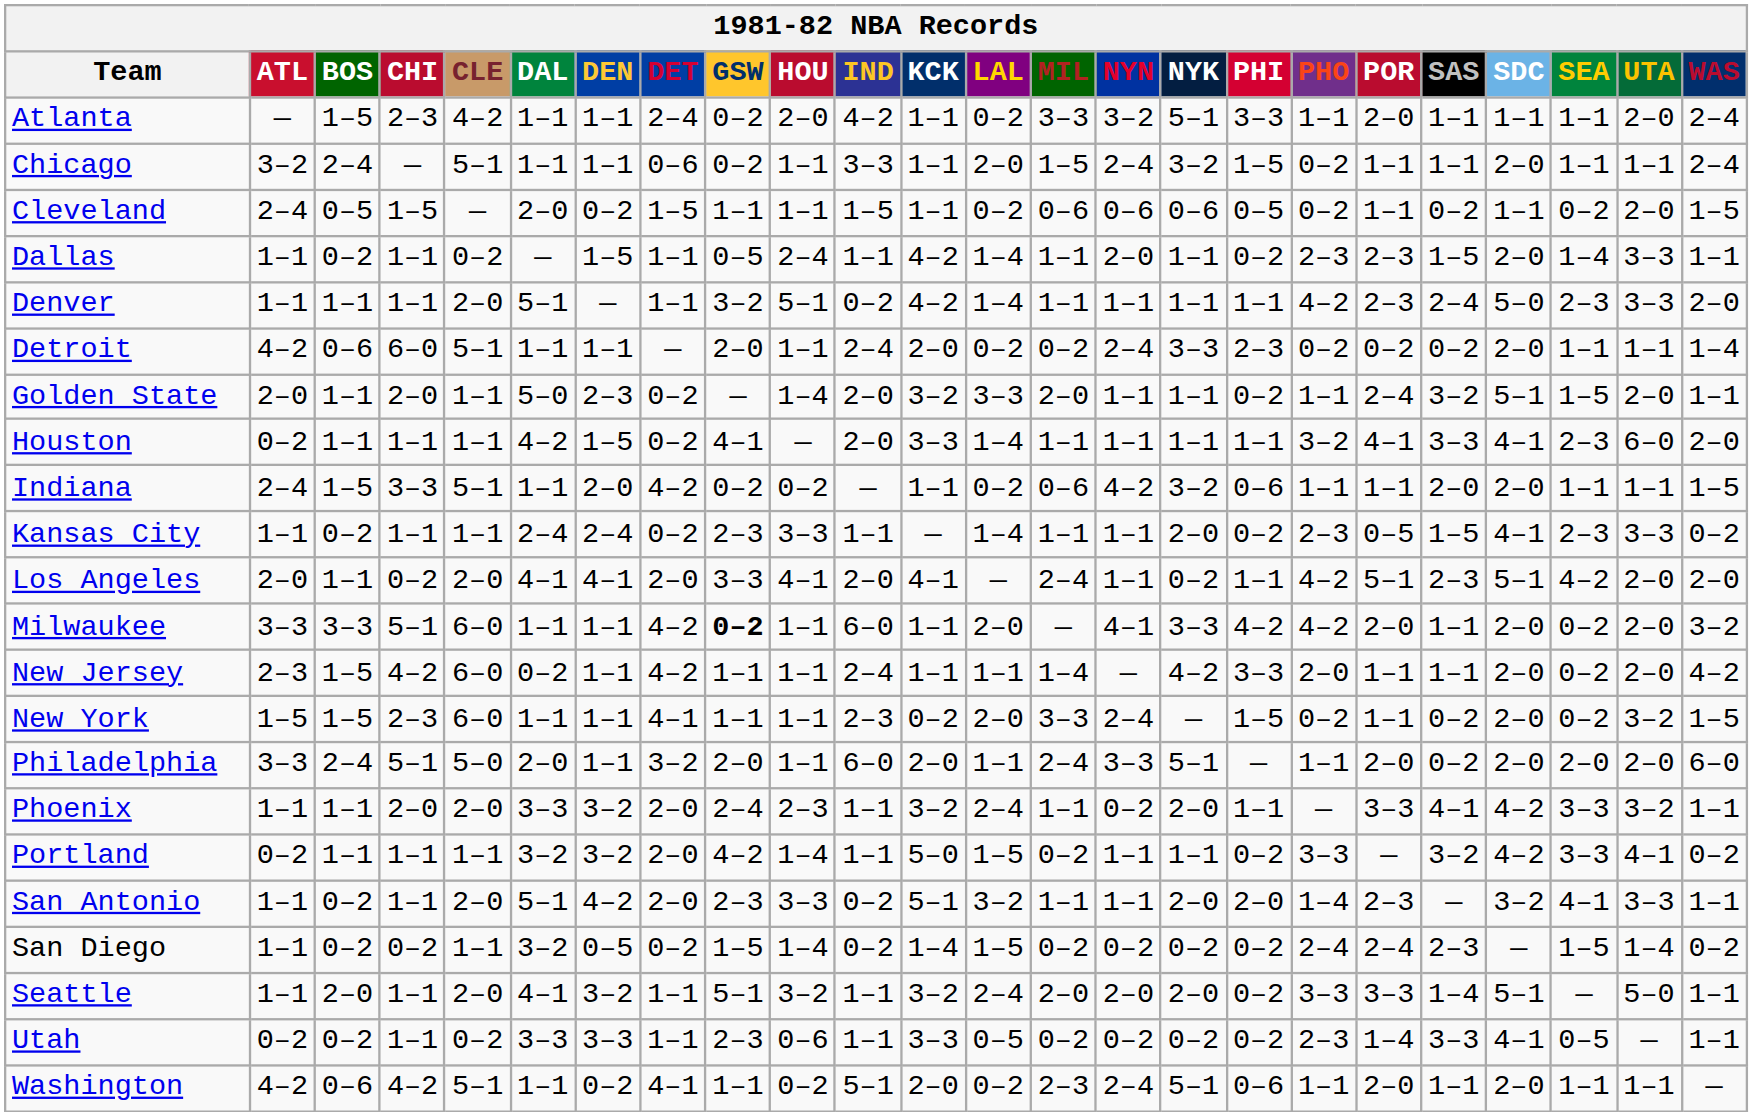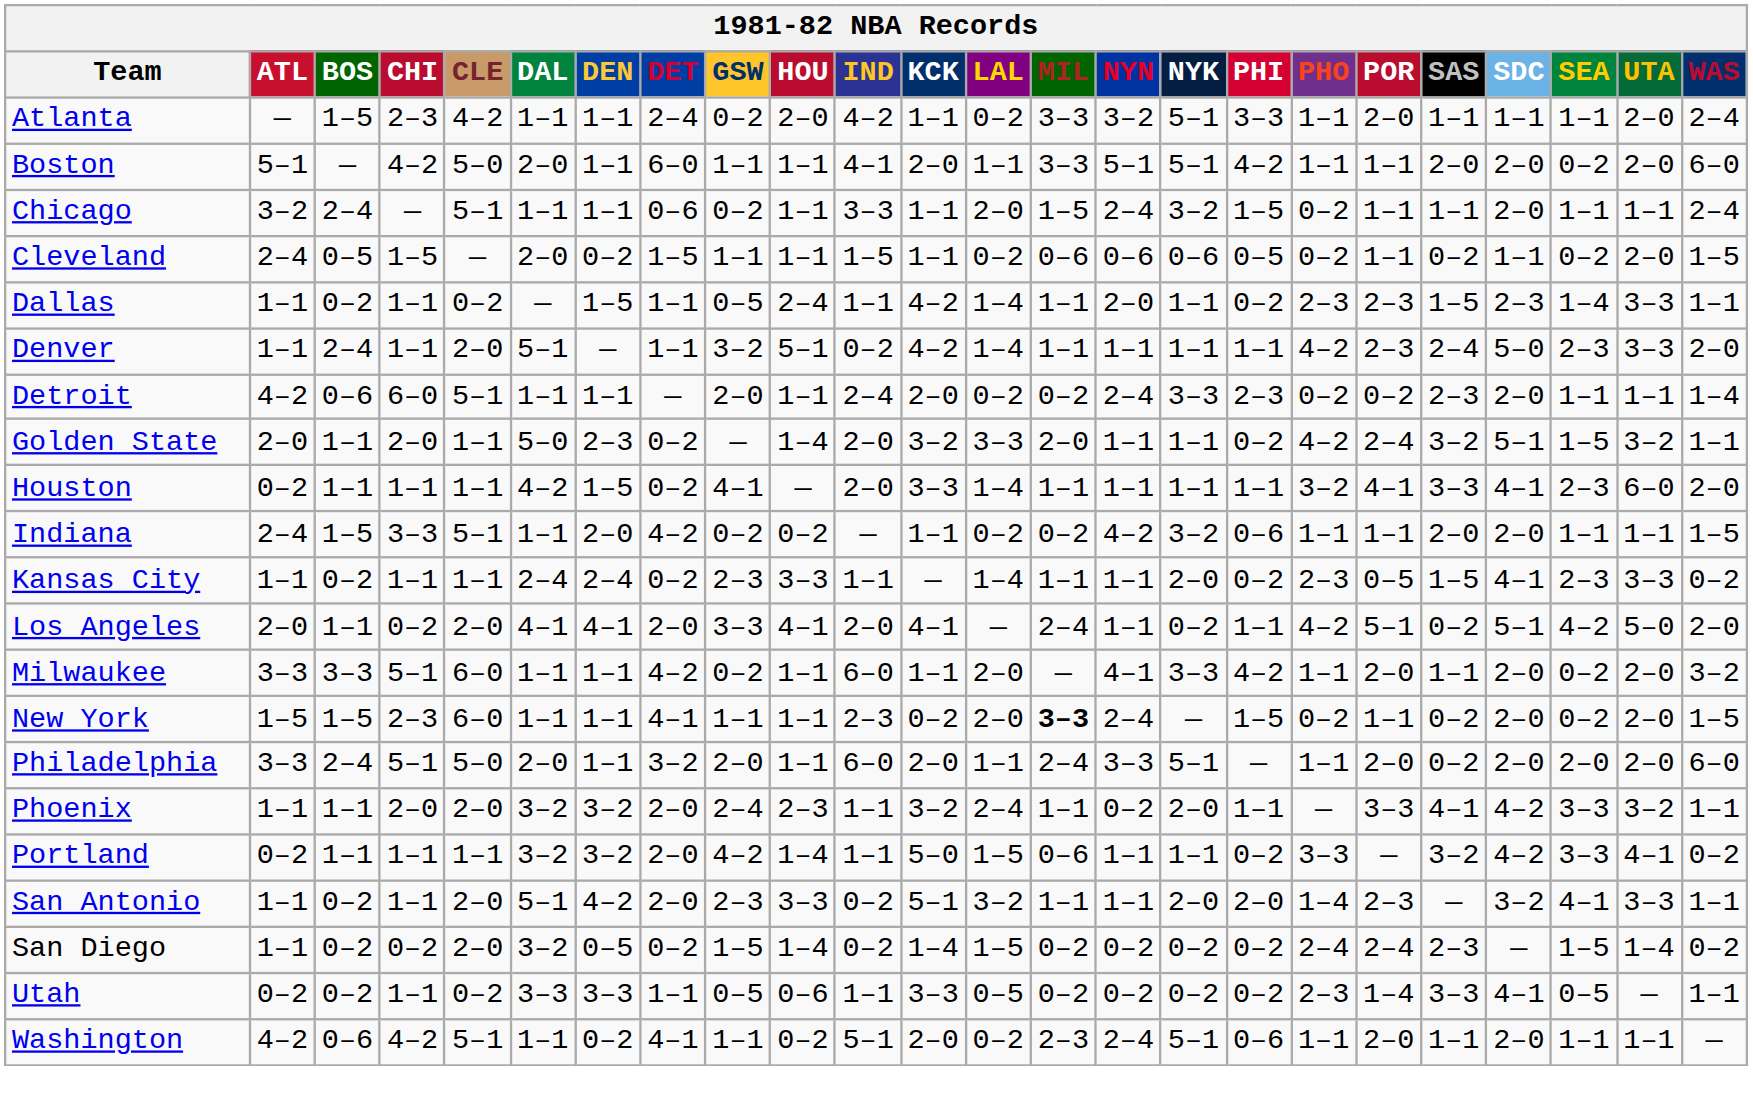 <table class="wikitable" style="font-size:95%; text-align:center;">
 <tr>
 <th colspan=24>1981-82 NBA Records</th>
 </tr>
 <tr>
 <th width=100>Team</th>
 <th style="background:#C90F2E;color:#FFFFFF;width=35">ATL</th>
 <th style="background:#006400;color:#FFFFFF;width=35">BOS</th>
 <th style="background:#BA0C2F;color:#FFFFFF;width=35">CHI</th>
 <th style="background:#C89A69;color:#77222F;width=35">CLE</th>
 <th style="background:#00843D;color:#FFFFFF;width=35">DAL</th>
 <th style="background:#003EA4;color:#FDC835;width=35">DEN</th>
 <th style="background:#003EA4;color:#D50032;width=35">DET</th>
 <th style="background:#FFC62C;color:#012F6B;width=35">GSW</th>
 <th style="background:#BA0C2F;color:#FFFFFF;width=35">HOU</th>
 <th style="background:#2C3294;color:#FCC624;width=35">IND</th>
 <th style="background:#012F6B;color:#FFFFFF;width=35">KCK</th>
 <th style="background:#800080;color:#FFD700;width=35">LAL</th>
 <th style="background:#006400;color:#B22222;width=35">MIL</th>
 <th style="background:#0032A1;color:#E5002B;width=35">NYN</th>
 <th style="background:#031E41;color:#FFFFFF;width=35">NYK</th>
 <th style="background:#D40032;color:#FFFFFF;width=35">PHI</th>
 <th style="background:#702F8B;color:#FA4417;width=35">PHO</th>
 <th style="background:#BA0C2F;color:#FFFFFF;width=35">POR</th>
 <th style="background:#000000;color:#C0C0C0;width=35">SAS</th>
 <th style="background:#6BB3E6;color:#FFFFFF;width=35">SDC</th>
 <th style="background:#00843D;color:#FFCD01;width=35">SEA</th>
 <th style="background:#046B38;color:#FCC200;width=35">UTA</th>
 <th style="background:#012F6D;color:#BA0C2F;width=35">WAS</th>
 </tr>
 <tr>
 <td style="text-align:left;"><a href='#'>Atlanta</a></td>
 <td>—</td>
 <td>1–5</td>
 <td>2–3</td>
 <td>4–2</td>
 <td>1–1</td>
 <td>1–1</td>
 <td>2–4</td>
 <td>0–2</td>
 <td>2–0</td>
 <td>4–2</td>
 <td>1–1</td>
 <td>0–2</td>
 <td>3–3</td>
 <td>3–2</td>
 <td>5–1</td>
 <td>3–3</td>
 <td>1–1</td>
 <td>2–0</td>
 <td>1–1</td>
 <td>1–1</td>
 <td>1–1</td>
 <td>2–0</td>
 <td>2–4</td>
+</tr>
+<tr>
+<td style="text-align:left;"><a href='#'>Boston</a></td>
+<td>5–1</td>
+<td>—</td>
+<td>4–2</td>
+<td>5–0</td>
+<td>2–0</td>
+<td>1–1</td>
+<td>6–0</td>
+<td>1–1</td>
+<td>1–1</td>
+<td>4–1</td>
+<td>2–0</td>
+<td>1–1</td>
+<td>3–3</td>
+<td>5–1</td>
+<td>5–1</td>
+<td>4–2</td>
+<td>1–1</td>
+<td>1–1</td>
+<td>2–0</td>
+<td>2–0</td>
+<td>0–2</td>
+<td>2–0</td>
+<td>6–0</td>
 </tr>
 <tr>
 <td style="text-align:left;"><a href='#'>Chicago</a></td>
 <td>3–2</td>
 <td>2–4</td>
 <td>—</td>
 <td>5–1</td>
 <td>1–1</td>
 <td>1–1</td>
 <td>0–6</td>
 <td>0–2</td>
 <td>1–1</td>
 <td>3–3</td>
 <td>1–1</td>
 <td>2–0</td>
 <td>1–5</td>
 <td>2–4</td>
 <td>3–2</td>
 <td>1–5</td>
 <td>0–2</td>
 <td>1–1</td>
 <td>1–1</td>
 <td>2–0</td>
 <td>1–1</td>
 <td>1–1</td>
 <td>2–4</td>
 </tr>
 <tr>
 <td style="text-align:left;"><a href='#'>Cleveland</a></td>
 <td>2–4</td>
 <td>0–5</td>
 <td>1–5</td>
 <td>—</td>
 <td>2–0</td>
 <td>0–2</td>
 <td>1–5</td>
 <td>1–1</td>
 <td>1–1</td>
 <td>1–5</td>
 <td>1–1</td>
 <td>0–2</td>
 <td>0–6</td>
 <td>0–6</td>
 <td>0–6</td>
 <td>0–5</td>
 <td>0–2</td>
 <td>1–1</td>
 <td>0–2</td>
 <td>1–1</td>
 <td>0–2</td>
 <td>2–0</td>
 <td>1–5</td>
 </tr>
 <tr>
 <td style="text-align:left;"><a href='#'>Dallas</a></td>
 <td>1–1</td>
 <td>0–2</td>
 <td>1–1</td>
 <td>0–2</td>
 <td>—</td>
 <td>1–5</td>
 <td>1–1</td>
 <td>0–5</td>
 <td>2–4</td>
 <td>1–1</td>
 <td>4–2</td>
 <td>1–4</td>
 <td>1–1</td>
 <td>2–0</td>
 <td>1–1</td>
 <td>0–2</td>
 <td>2–3</td>
 <td>2–3</td>
 <td>1–5</td>
-<td>2–0</td>
+<td>2–3</td>
 <td>1–4</td>
 <td>3–3</td>
 <td>1–1</td>
 </tr>
 <tr>
 <td style="text-align:left;"><a href='#'>Denver</a></td>
 <td>1–1</td>
-<td>1–1</td>
+<td>2–4</td>
 <td>1–1</td>
 <td>2–0</td>
 <td>5–1</td>
 <td>—</td>
 <td>1–1</td>
 <td>3–2</td>
 <td>5–1</td>
 <td>0–2</td>
 <td>4–2</td>
 <td>1–4</td>
 <td>1–1</td>
 <td>1–1</td>
 <td>1–1</td>
 <td>1–1</td>
 <td>4–2</td>
 <td>2–3</td>
 <td>2–4</td>
 <td>5–0</td>
 <td>2–3</td>
 <td>3–3</td>
 <td>2–0</td>
 </tr>
 <tr>
 <td style="text-align:left;"><a href='#'>Detroit</a></td>
 <td>4–2</td>
 <td>0–6</td>
 <td>6–0</td>
 <td>5–1</td>
 <td>1–1</td>
 <td>1–1</td>
 <td>—</td>
 <td>2–0</td>
 <td>1–1</td>
 <td>2–4</td>
 <td>2–0</td>
 <td>0–2</td>
 <td>0–2</td>
 <td>2–4</td>
 <td>3–3</td>
 <td>2–3</td>
 <td>0–2</td>
 <td>0–2</td>
-<td>0–2</td>
+<td>2–3</td>
 <td>2–0</td>
 <td>1–1</td>
 <td>1–1</td>
 <td>1–4</td>
 </tr>
 <tr>
 <td style="text-align:left;"><a href='#'>Golden State</a></td>
 <td>2–0</td>
 <td>1–1</td>
 <td>2–0</td>
 <td>1–1</td>
 <td>5–0</td>
 <td>2–3</td>
 <td>0–2</td>
 <td>—</td>
 <td>1–4</td>
 <td>2–0</td>
 <td>3–2</td>
 <td>3–3</td>
 <td>2–0</td>
 <td>1–1</td>
 <td>1–1</td>
 <td>0–2</td>
-<td>1–1</td>
+<td>4–2</td>
 <td>2–4</td>
 <td>3–2</td>
 <td>5–1</td>
 <td>1–5</td>
-<td>2–0</td>
+<td>3–2</td>
 <td>1–1</td>
 </tr>
 <tr>
 <td style="text-align:left;"><a href='#'>Houston</a></td>
 <td>0–2</td>
 <td>1–1</td>
 <td>1–1</td>
 <td>1–1</td>
 <td>4–2</td>
 <td>1–5</td>
 <td>0–2</td>
 <td>4–1</td>
 <td>—</td>
 <td>2–0</td>
 <td>3–3</td>
 <td>1–4</td>
 <td>1–1</td>
 <td>1–1</td>
 <td>1–1</td>
 <td>1–1</td>
 <td>3–2</td>
 <td>4–1</td>
 <td>3–3</td>
 <td>4–1</td>
 <td>2–3</td>
 <td>6–0</td>
 <td>2–0</td>
 </tr>
 <tr>
 <td style="text-align:left;"><a href='#'>Indiana</a></td>
 <td>2–4</td>
 <td>1–5</td>
 <td>3–3</td>
 <td>5–1</td>
 <td>1–1</td>
 <td>2–0</td>
 <td>4–2</td>
 <td>0–2</td>
 <td>0–2</td>
 <td>—</td>
 <td>1–1</td>
 <td>0–2</td>
-<td>0–6</td>
+<td>0–2</td>
 <td>4–2</td>
 <td>3–2</td>
 <td>0–6</td>
 <td>1–1</td>
 <td>1–1</td>
 <td>2–0</td>
 <td>2–0</td>
 <td>1–1</td>
 <td>1–1</td>
 <td>1–5</td>
 </tr>
 <tr>
 <td style="text-align:left;"><a href='#'>Kansas City</a></td>
 <td>1–1</td>
 <td>0–2</td>
 <td>1–1</td>
 <td>1–1</td>
 <td>2–4</td>
 <td>2–4</td>
 <td>0–2</td>
 <td>2–3</td>
 <td>3–3</td>
 <td>1–1</td>
 <td>—</td>
 <td>1–4</td>
 <td>1–1</td>
 <td>1–1</td>
 <td>2–0</td>
 <td>0–2</td>
 <td>2–3</td>
 <td>0–5</td>
 <td>1–5</td>
 <td>4–1</td>
 <td>2–3</td>
 <td>3–3</td>
 <td>0–2</td>
 </tr>
 <tr>
 <td style="text-align:left;"><a href='#'>Los Angeles</a></td>
 <td>2–0</td>
 <td>1–1</td>
 <td>0–2</td>
 <td>2–0</td>
 <td>4–1</td>
 <td>4–1</td>
 <td>2–0</td>
 <td>3–3</td>
 <td>4–1</td>
 <td>2–0</td>
 <td>4–1</td>
 <td>—</td>
 <td>2–4</td>
 <td>1–1</td>
 <td>0–2</td>
 <td>1–1</td>
 <td>4–2</td>
 <td>5–1</td>
-<td>2–3</td>
+<td>0–2</td>
 <td>5–1</td>
 <td>4–2</td>
-<td>2–0</td>
+<td>5–0</td>
 <td>2–0</td>
 </tr>
 <tr>
 <td style="text-align:left;"><a href='#'>Milwaukee</a></td>
 <td>3–3</td>
 <td>3–3</td>
 <td>5–1</td>
 <td>6–0</td>
 <td>1–1</td>
 <td>1–1</td>
 <td>4–2</td>
-<td><strong>0–2</strong></td>
+<td>0–2</td>
 <td>1–1</td>
 <td>6–0</td>
 <td>1–1</td>
 <td>2–0</td>
 <td>—</td>
 <td>4–1</td>
 <td>3–3</td>
 <td>4–2</td>
-<td>4–2</td>
+<td>1–1</td>
 <td>2–0</td>
 <td>1–1</td>
 <td>2–0</td>
 <td>0–2</td>
 <td>2–0</td>
 <td>3–2</td>
-</tr>
-<tr>
-<td style="text-align:left;"><a href='#'>New Jersey</a></td>
-<td>2–3</td>
-<td>1–5</td>
-<td>4–2</td>
-<td>6–0</td>
-<td>0–2</td>
-<td>1–1</td>
-<td>4–2</td>
-<td>1–1</td>
-<td>1–1</td>
-<td>2–4</td>
-<td>1–1</td>
-<td>1–1</td>
-<td>1–4</td>
-<td>—</td>
-<td>4–2</td>
-<td>3–3</td>
-<td>2–0</td>
-<td>1–1</td>
-<td>1–1</td>
-<td>2–0</td>
-<td>0–2</td>
-<td>2–0</td>
-<td>4–2</td>
 </tr>
 <tr>
 <td style="text-align:left;"><a href='#'>New York</a></td>
 <td>1–5</td>
 <td>1–5</td>
 <td>2–3</td>
 <td>6–0</td>
 <td>1–1</td>
 <td>1–1</td>
 <td>4–1</td>
 <td>1–1</td>
 <td>1–1</td>
 <td>2–3</td>
 <td>0–2</td>
 <td>2–0</td>
-<td>3–3</td>
+<td><strong>3–3</strong></td>
 <td>2–4</td>
 <td>—</td>
 <td>1–5</td>
 <td>0–2</td>
 <td>1–1</td>
 <td>0–2</td>
 <td>2–0</td>
 <td>0–2</td>
-<td>3–2</td>
+<td>2–0</td>
 <td>1–5</td>
 </tr>
 <tr>
 <td style="text-align:left;"><a href='#'>Philadelphia</a></td>
 <td>3–3</td>
 <td>2–4</td>
 <td>5–1</td>
 <td>5–0</td>
 <td>2–0</td>
 <td>1–1</td>
 <td>3–2</td>
 <td>2–0</td>
 <td>1–1</td>
 <td>6–0</td>
 <td>2–0</td>
 <td>1–1</td>
 <td>2–4</td>
 <td>3–3</td>
 <td>5–1</td>
 <td>—</td>
 <td>1–1</td>
 <td>2–0</td>
 <td>0–2</td>
 <td>2–0</td>
 <td>2–0</td>
 <td>2–0</td>
 <td>6–0</td>
 </tr>
 <tr>
 <td style="text-align:left;"><a href='#'>Phoenix</a></td>
 <td>1–1</td>
 <td>1–1</td>
 <td>2–0</td>
 <td>2–0</td>
-<td>3–3</td>
+<td>3–2</td>
 <td>3–2</td>
 <td>2–0</td>
 <td>2–4</td>
 <td>2–3</td>
 <td>1–1</td>
 <td>3–2</td>
 <td>2–4</td>
 <td>1–1</td>
 <td>0–2</td>
 <td>2–0</td>
 <td>1–1</td>
 <td>—</td>
 <td>3–3</td>
 <td>4–1</td>
 <td>4–2</td>
 <td>3–3</td>
 <td>3–2</td>
 <td>1–1</td>
 </tr>
 <tr>
 <td style="text-align:left;"><a href='#'>Portland</a></td>
 <td>0–2</td>
 <td>1–1</td>
 <td>1–1</td>
 <td>1–1</td>
 <td>3–2</td>
 <td>3–2</td>
 <td>2–0</td>
 <td>4–2</td>
 <td>1–4</td>
 <td>1–1</td>
 <td>5–0</td>
 <td>1–5</td>
-<td>0–2</td>
+<td>0–6</td>
 <td>1–1</td>
 <td>1–1</td>
 <td>0–2</td>
 <td>3–3</td>
 <td>—</td>
 <td>3–2</td>
 <td>4–2</td>
 <td>3–3</td>
 <td>4–1</td>
 <td>0–2</td>
 </tr>
 <tr>
 <td style="text-align:left;"><a href='#'>San Antonio</a></td>
 <td>1–1</td>
 <td>0–2</td>
 <td>1–1</td>
 <td>2–0</td>
 <td>5–1</td>
 <td>4–2</td>
 <td>2–0</td>
 <td>2–3</td>
 <td>3–3</td>
 <td>0–2</td>
 <td>5–1</td>
 <td>3–2</td>
 <td>1–1</td>
 <td>1–1</td>
 <td>2–0</td>
 <td>2–0</td>
 <td>1–4</td>
 <td>2–3</td>
 <td>—</td>
 <td>3–2</td>
 <td>4–1</td>
 <td>3–3</td>
 <td>1–1</td>
 </tr>
 <tr>
 <td style="text-align:left;">San Diego</td>
 <td>1–1</td>
 <td>0–2</td>
 <td>0–2</td>
-<td>1–1</td>
+<td>2–0</td>
 <td>3–2</td>
 <td>0–5</td>
 <td>0–2</td>
 <td>1–5</td>
 <td>1–4</td>
 <td>0–2</td>
 <td>1–4</td>
 <td>1–5</td>
 <td>0–2</td>
 <td>0–2</td>
 <td>0–2</td>
 <td>0–2</td>
 <td>2–4</td>
 <td>2–4</td>
 <td>2–3</td>
 <td>—</td>
 <td>1–5</td>
 <td>1–4</td>
 <td>0–2</td>
 </tr>
 <tr>
-<td style="text-align:left;"><a href='#'>Seattle</a></td>
-<td>1–1</td>
-<td>2–0</td>
-<td>1–1</td>
-<td>2–0</td>
-<td>4–1</td>
-<td>3–2</td>
-<td>1–1</td>
-<td>5–1</td>
-<td>3–2</td>
-<td>1–1</td>
-<td>3–2</td>
-<td>2–4</td>
-<td>2–0</td>
-<td>2–0</td>
-<td>2–0</td>
-<td>0–2</td>
-<td>3–3</td>
-<td>3–3</td>
-<td>1–4</td>
-<td>5–1</td>
-<td>—</td>
-<td>5–0</td>
-<td>1–1</td>
-</tr>
-<tr>
 <td style="text-align:left;"><a href='#'>Utah</a></td>
 <td>0–2</td>
 <td>0–2</td>
 <td>1–1</td>
 <td>0–2</td>
 <td>3–3</td>
 <td>3–3</td>
 <td>1–1</td>
-<td>2–3</td>
+<td>0–5</td>
 <td>0–6</td>
 <td>1–1</td>
 <td>3–3</td>
 <td>0–5</td>
 <td>0–2</td>
 <td>0–2</td>
 <td>0–2</td>
 <td>0–2</td>
 <td>2–3</td>
 <td>1–4</td>
 <td>3–3</td>
 <td>4–1</td>
 <td>0–5</td>
 <td>—</td>
 <td>1–1</td>
 </tr>
 <tr>
 <td style="text-align:left;"><a href='#'>Washington</a></td>
 <td>4–2</td>
 <td>0–6</td>
 <td>4–2</td>
 <td>5–1</td>
 <td>1–1</td>
 <td>0–2</td>
 <td>4–1</td>
 <td>1–1</td>
 <td>0–2</td>
 <td>5–1</td>
 <td>2–0</td>
 <td>0–2</td>
 <td>2–3</td>
 <td>2–4</td>
 <td>5–1</td>
 <td>0–6</td>
 <td>1–1</td>
 <td>2–0</td>
 <td>1–1</td>
 <td>2–0</td>
 <td>1–1</td>
 <td>1–1</td>
 <td>—</td>
 </tr>
 </table>
